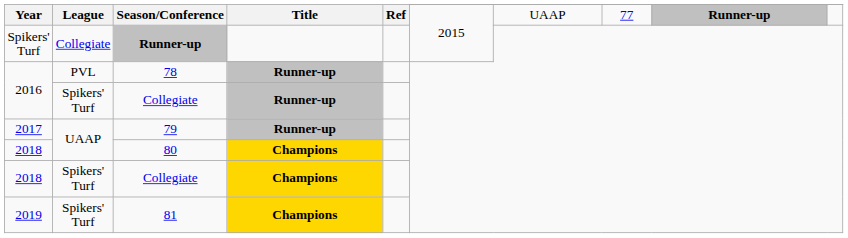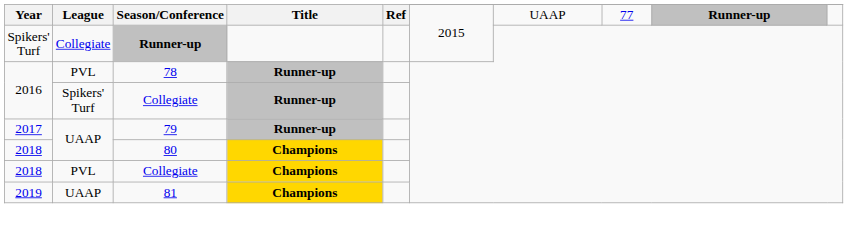 <table class="wikitable sortable" style="text-align:center" width="80%">
 <tr>
 <th style="width:5px;" rowspan="2">Year</th>
 <th style="width:25px;" rowspan="2">League</th>
 <th style="width:100px;" rowspan="2">Season/Conference</th>
 <th style="width:180px;" rowspan="2">Title</th>
 <th style="width:25px;" rowspan="2">Ref</th>
 </tr>
 <tr align=center>
 <td rowspan=2>2015</td>
 <td rowspan=1>UAAP</td>
 <td><a href='#'>77</a></td>
 <td style="background:silver;"><strong>Runner-up</strong></td>
 <td></td>
 </tr>
 <tr align=center>
 <td>Spikers' Turf</td>
 <td><a href='#'>Collegiate</a></td>
 <td style="background:silver;"><strong>Runner-up</strong></td>
 <td></td>
 </tr>
 <tr align=center>
 <td rowspan=2>2016</td>
 <td>PVL</td>
 <td><a href='#'>78</a></td>
 <td style="background:silver;"><strong>Runner-up</strong></td>
 <td></td>
 </tr>
 <tr align=center>
 <td>Spikers' Turf</td>
 <td><a href='#'>Collegiate</a></td>
 <td style="background:silver;"><strong>Runner-up</strong></td>
 <td></td>
 </tr>
 <tr align=center>
 <td><a href='#'>2017</a></td>
 <td rowspan=2>UAAP</td>
 <td><a href='#'>79</a></td>
 <td style="background:silver;"><strong>Runner-up</strong></td>
 <td></td>
 </tr>
 <tr align=center>
 <td><a href='#'>2018</a></td>
 <td><a href='#'>80</a></td>
 <td style="background:gold;"><strong>Champions</strong></td>
 <td></td>
 </tr>
 <tr align=center>
 <td><a href='#'>2018</a></td>
-<td>Spikers' Turf</td>
+<td>PVL</td>
 <td><a href='#'>Collegiate</a></td>
 <td style="background:gold;"><strong>Champions</strong></td>
 <td></td>
 </tr>
 <tr align=center>
 <td><a href='#'>2019</a></td>
-<td>Spikers' Turf</td>
+<td>UAAP</td>
 <td><a href='#'>81</a></td>
 <td style="background:gold;"><strong>Champions</strong></td>
 <td></td>
 </tr>
 </table>
